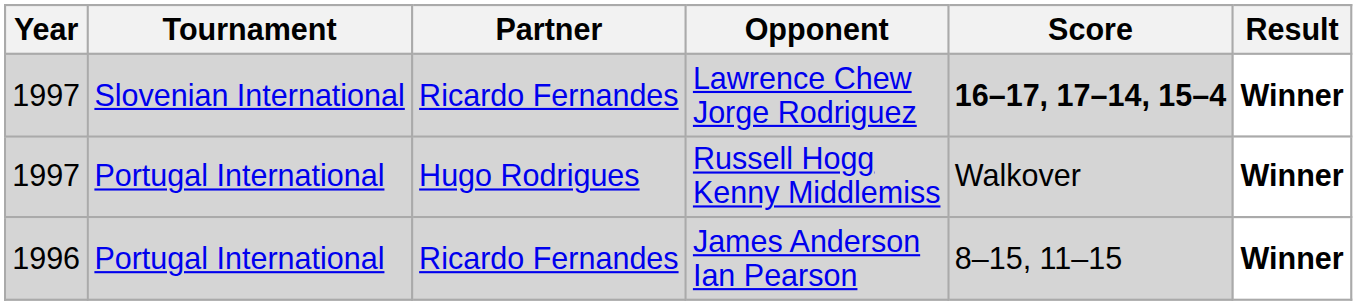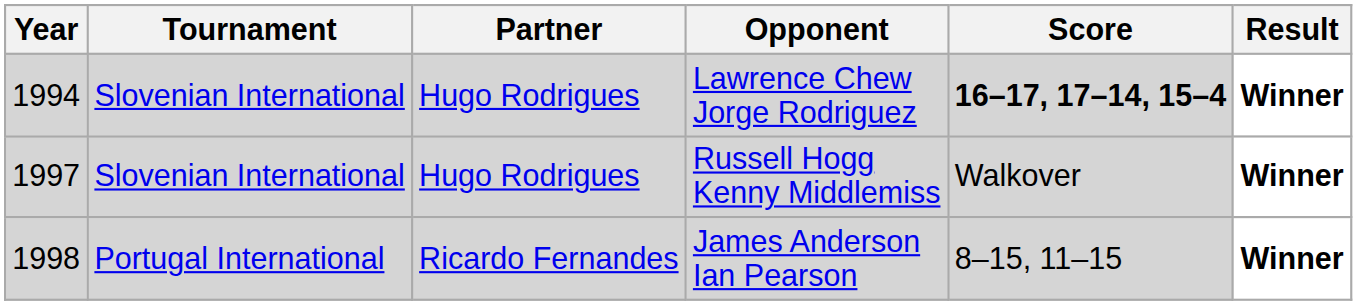 <table class="sortable wikitable" style="font-size: 90%;">
 <tr>
 <th>Year</th>
 <th>Tournament</th>
 <th>Partner</th>
 <th>Opponent</th>
 <th>Score</th>
 <th>Result</th>
 </tr>
 <tr style="background:#D5D5D5">
-<td align="center">1997</td>
+<td align="center">1994</td>
 <td align="left"><a href='#'>Slovenian International</a></td>
-<td> <a href='#'>Ricardo Fernandes</a></td>
+<td align="left"> <a href='#'>Hugo Rodrigues</a></td>
 <td align="left"> <a href='#'>Lawrence Chew</a><br> <a href='#'>Jorge Rodriguez</a></td>
 <td align="left"><strong>16–17, 17–14, 15–4</strong></td>
 <td style="text-align:left; background:white"> <strong>Winner</strong></td>
 </tr>
 <tr style="background:#D5D5D5">
 <td align="center">1997</td>
-<td align="left"><a href='#'>Portugal International</a></td>
+<td align="left"><a href='#'>Slovenian International</a></td>
 <td align="left"> <a href='#'>Hugo Rodrigues</a></td>
 <td align="left"> <a href='#'>Russell Hogg</a><br> <a href='#'>Kenny Middlemiss</a></td>
 <td align="left">Walkover</td>
 <td style="text-align:left; background:white"> <strong>Winner</strong></td>
 </tr>
 <tr style="background:#D5D5D5">
-<td align="center">1996</td>
+<td align="center">1998</td>
 <td align="left"><a href='#'>Portugal International</a></td>
 <td> <a href='#'>Ricardo Fernandes</a></td>
 <td align="left"> <a href='#'>James Anderson</a><br> <a href='#'>Ian Pearson</a></td>
 <td align="left">8–15, 11–15</td>
 <td style="text-align:left; background:white"> <strong>Winner</strong></td>
 </tr>
 </table>
